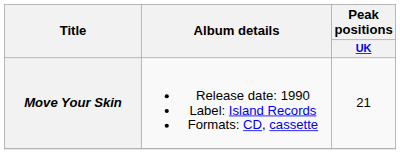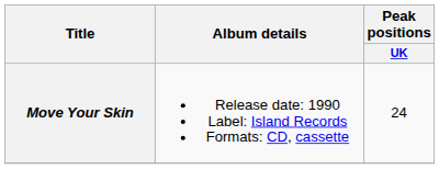 <table class="wikitable plainrowheaders" style="text-align:center;">
 <tr>
 <th rowspan="2" style="width:10em;">Title</th>
 <th rowspan="2" style="width:14em;">Album details</th>
 <th colspan="1">Peak positions</th>
 </tr>
 <tr style="font-size:smaller;">
 <th width="50"><a href='#'>UK</a><br></th>
 </tr>
 <tr>
 <th scope="row"><em>Move Your Skin</em></th>
 <td><br><ul><li>Release date: 1990</li><li>Label: <a href='#'>Island Records</a></li><li>Formats: <a href='#'>CD</a>, <a href='#'>cassette</a></li></ul></td>
-<td>21</td>
+<td>24</td>
 </tr>
 <tr>
 </tr>
 </table>
